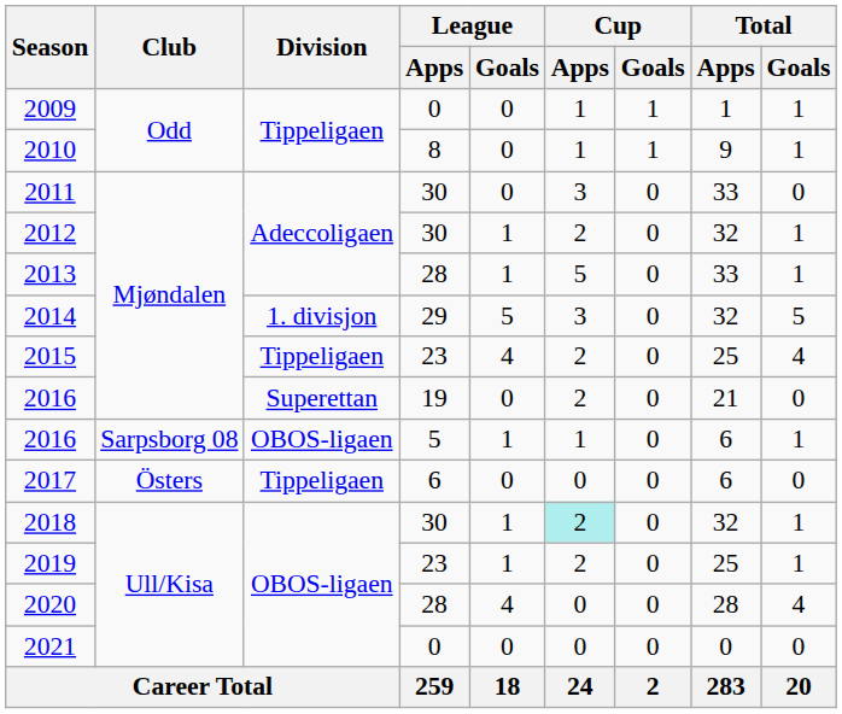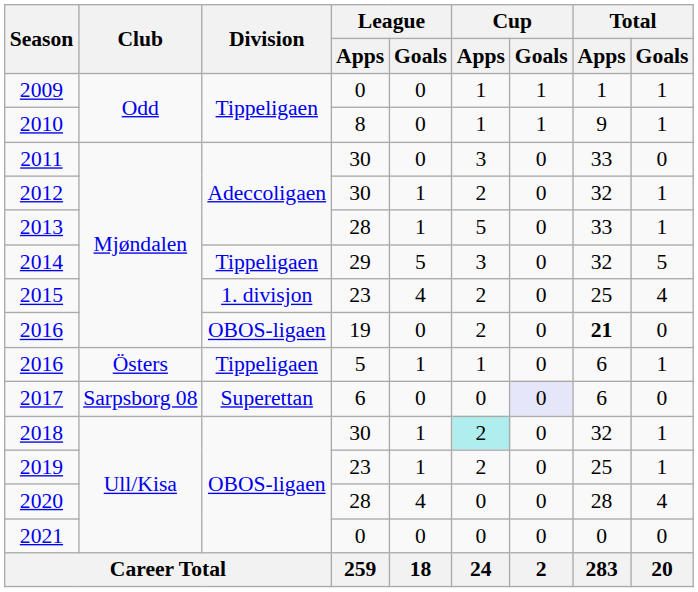 <table class="wikitable" style="text-align: center;">
 <tr>
 <th rowspan="2">Season</th>
 <th rowspan="2">Club</th>
 <th rowspan="2">Division</th>
 <th colspan="2">League</th>
 <th colspan="2">Cup</th>
 <th colspan="2">Total</th>
 </tr>
 <tr>
 <th>Apps</th>
 <th>Goals</th>
 <th>Apps</th>
 <th>Goals</th>
 <th>Apps</th>
 <th>Goals</th>
 </tr>
 <tr>
 <td><a href='#'>2009</a></td>
 <td rowspan="2" valign="center"><a href='#'>Odd</a></td>
 <td rowspan="2" valign="center"><a href='#'>Tippeligaen</a></td>
 <td>0</td>
 <td>0</td>
 <td>1</td>
 <td>1</td>
 <td>1</td>
 <td>1</td>
 </tr>
 <tr>
 <td><a href='#'>2010</a></td>
 <td>8</td>
 <td>0</td>
 <td>1</td>
 <td>1</td>
 <td>9</td>
 <td>1</td>
 </tr>
 <tr>
 <td><a href='#'>2011</a></td>
 <td rowspan="6" valign="center"><a href='#'>Mjøndalen</a></td>
 <td rowspan="3" valign="center"><a href='#'>Adeccoligaen</a></td>
 <td>30</td>
 <td>0</td>
 <td>3</td>
 <td>0</td>
 <td>33</td>
 <td>0</td>
 </tr>
 <tr>
 <td><a href='#'>2012</a></td>
 <td>30</td>
 <td>1</td>
 <td>2</td>
 <td>0</td>
 <td>32</td>
 <td>1</td>
 </tr>
 <tr>
 <td><a href='#'>2013</a></td>
 <td>28</td>
 <td>1</td>
 <td>5</td>
 <td>0</td>
 <td>33</td>
 <td>1</td>
 </tr>
 <tr>
 <td><a href='#'>2014</a></td>
-<td rowspan="1" valign="center"><a href='#'>1. divisjon</a></td>
+<td rowspan="1" valign="center"><a href='#'>Tippeligaen</a></td>
 <td>29</td>
 <td>5</td>
 <td>3</td>
 <td>0</td>
 <td>32</td>
 <td>5</td>
 </tr>
 <tr>
 <td><a href='#'>2015</a></td>
-<td rowspan="1" valign="center"><a href='#'>Tippeligaen</a></td>
+<td rowspan="1" valign="center"><a href='#'>1. divisjon</a></td>
 <td>23</td>
 <td>4</td>
 <td>2</td>
 <td>0</td>
 <td>25</td>
 <td>4</td>
 </tr>
 <tr>
 <td><a href='#'>2016</a></td>
-<td rowspan="1" valign="center"><a href='#'>Superettan</a></td>
+<td rowspan="1" valign="center"><a href='#'>OBOS-ligaen</a></td>
 <td>19</td>
 <td>0</td>
 <td>2</td>
 <td>0</td>
-<td>21</td>
+<td><strong>21</strong></td>
 <td>0</td>
 </tr>
 <tr>
 <td><a href='#'>2016</a></td>
-<td rowspan="1" valign="center"><a href='#'>Sarpsborg 08</a></td>
-<td rowspan="1" valign="center"><a href='#'>OBOS-ligaen</a></td>
+<td rowspan="1" valign="center"><a href='#'>Östers</a></td>
+<td rowspan="1" valign="center"><a href='#'>Tippeligaen</a></td>
 <td>5</td>
 <td>1</td>
 <td>1</td>
 <td>0</td>
 <td>6</td>
 <td>1</td>
 </tr>
 <tr>
 <td><a href='#'>2017</a></td>
-<td rowspan="1" valign="center"><a href='#'>Östers</a></td>
-<td rowspan="1" valign="center"><a href='#'>Tippeligaen</a></td>
+<td rowspan="1" valign="center"><a href='#'>Sarpsborg 08</a></td>
+<td rowspan="1" valign="center"><a href='#'>Superettan</a></td>
 <td>6</td>
 <td>0</td>
 <td>0</td>
-<td>0</td>
+<td style="background: lavender;">0</td>
 <td>6</td>
 <td>0</td>
 </tr>
 <tr>
 <td><a href='#'>2018</a></td>
 <td rowspan="4" valign="center"><a href='#'>Ull/Kisa</a></td>
 <td rowspan="4" valign="center"><a href='#'>OBOS-ligaen</a></td>
 <td>30</td>
 <td>1</td>
 <td style="background: paleturquoise;">2</td>
 <td>0</td>
 <td>32</td>
 <td>1</td>
 </tr>
 <tr>
 <td><a href='#'>2019</a></td>
 <td>23</td>
 <td>1</td>
 <td>2</td>
 <td>0</td>
 <td>25</td>
 <td>1</td>
 </tr>
 <tr>
 <td><a href='#'>2020</a></td>
 <td>28</td>
 <td>4</td>
 <td>0</td>
 <td>0</td>
 <td>28</td>
 <td>4</td>
 </tr>
 <tr>
 <td><a href='#'>2021</a></td>
 <td>0</td>
 <td>0</td>
 <td>0</td>
 <td>0</td>
 <td>0</td>
 <td>0</td>
 </tr>
 <tr>
 <th colspan="3">Career Total</th>
 <th>259</th>
 <th>18</th>
 <th>24</th>
 <th>2</th>
 <th>283</th>
 <th>20</th>
 </tr>
 </table>
